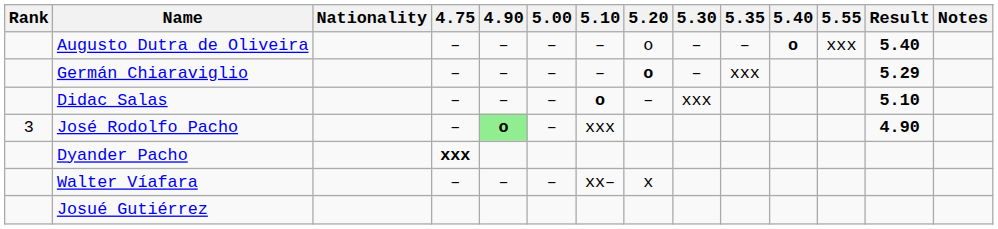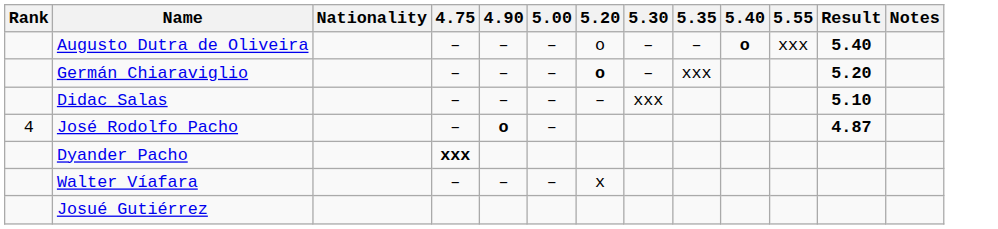 <table class="wikitable sortable" style="text-align:center">
 <tr>
 <th>Rank</th>
 <th>Name</th>
 <th>Nationality</th>
 <th>4.75</th>
 <th>4.90</th>
 <th>5.00</th>
-<th>5.10</th>
 <th>5.20</th>
 <th>5.30</th>
 <th>5.35</th>
 <th>5.40</th>
 <th>5.55</th>
 <th>Result</th>
 <th>Notes</th>
 </tr>
 <tr>
 <td></td>
 <td align=left><a href='#'>Augusto Dutra de Oliveira</a></td>
 <td align=left></td>
-<td>–</td>
 <td>–</td>
 <td>–</td>
 <td>–</td>
 <td>o</td>
 <td>–</td>
 <td>–</td>
 <td><strong>o</strong></td>
 <td>xxx</td>
 <td><strong>5.40</strong></td>
 <td></td>
 </tr>
 <tr>
 <td></td>
 <td align=left><a href='#'>Germán Chiaraviglio</a></td>
 <td align=left></td>
 <td>–</td>
 <td>–</td>
 <td>–</td>
-<td>–</td>
 <td><strong>o</strong></td>
 <td>–</td>
 <td>xxx</td>
 <td></td>
 <td></td>
-<td><strong>5.29</strong></td>
+<td><strong>5.20</strong></td>
 <td></td>
 </tr>
 <tr>
 <td></td>
 <td align=left><a href='#'>Didac Salas</a></td>
 <td align=left></td>
 <td>–</td>
 <td>–</td>
 <td>–</td>
-<td><strong>o</strong></td>
 <td>–</td>
 <td>xxx</td>
 <td></td>
 <td></td>
 <td></td>
 <td><strong>5.10</strong></td>
 <td></td>
 </tr>
 <tr>
-<td>3</td>
+<td>4</td>
 <td align=left><a href='#'>José Rodolfo Pacho</a></td>
 <td align=left></td>
 <td>–</td>
-<td style="background: lightgreen;"><strong>o</strong></td>
+<td><strong>o</strong></td>
 <td>–</td>
-<td>xxx</td>
 <td></td>
 <td></td>
 <td></td>
 <td></td>
 <td></td>
-<td><strong>4.90</strong></td>
+<td><strong>4.87</strong></td>
 <td></td>
 </tr>
 <tr>
 <td></td>
 <td align=left><a href='#'>Dyander Pacho</a></td>
 <td align=left></td>
 <td><strong>xxx</strong></td>
-<td></td>
 <td></td>
 <td></td>
 <td></td>
 <td></td>
 <td></td>
 <td></td>
 <td></td>
 <td><strong></strong></td>
 <td></td>
 </tr>
 <tr>
 <td></td>
 <td align=left><a href='#'>Walter Víafara</a></td>
 <td align=left></td>
 <td>–</td>
 <td>–</td>
 <td>–</td>
-<td>xx–</td>
 <td>x</td>
 <td></td>
 <td></td>
 <td></td>
 <td></td>
 <td><strong></strong></td>
 <td></td>
 </tr>
 <tr>
 <td></td>
 <td align=left><a href='#'>Josué Gutiérrez</a></td>
 <td align=left></td>
 <td></td>
 <td></td>
 <td></td>
 <td></td>
 <td></td>
 <td></td>
 <td></td>
 <td></td>
-<td></td>
 <td><strong></strong></td>
 <td></td>
 </tr>
 </table>
